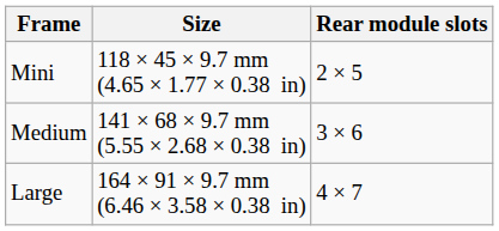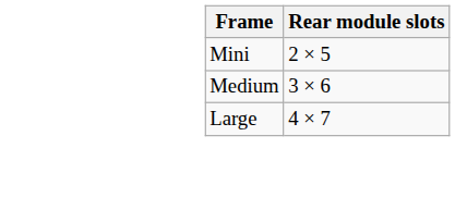 <table class="wikitable" align="right">
 <tr>
 <th>Frame</th>
-<th>Size</th>
 <th>Rear module slots</th>
 </tr>
 <tr>
 <td>Mini</td>
-<td>118 × 45 × 9.7 mm<br>(4.65 × 1.77 × 0.38  in)</td>
 <td>2 × 5</td>
 </tr>
 <tr>
 <td>Medium</td>
-<td>141 × 68 × 9.7 mm<br>(5.55 × 2.68 × 0.38  in)</td>
 <td>3 × 6</td>
 </tr>
 <tr>
 <td>Large</td>
-<td>164 × 91 × 9.7 mm<br>(6.46 × 3.58 × 0.38  in)</td>
 <td>4 × 7</td>
 </tr>
 </table>
